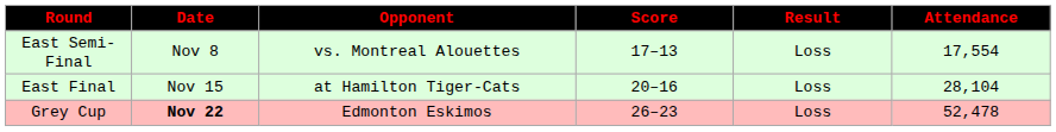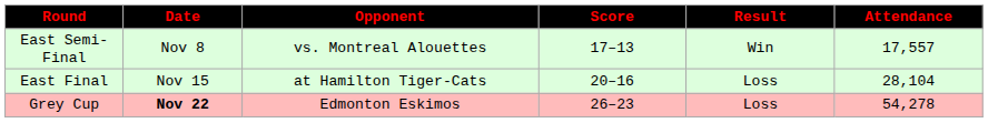 <table class="wikitable sortable sortable">
 <tr>
 <th style="background:#000000;color:#FF0000;" width="8%">Round</th>
 <th style="background:#000000;color:#FF0000;" width="8%">Date</th>
 <th style="background:#000000;color:#FF0000;" width="20%">Opponent</th>
 <th style="background:#000000;color:#FF0000;" width="10%">Score</th>
 <th style="background:#000000;color:#FF0000;" width="10%">Result</th>
 <th style="background:#000000;color:#FF0000;" width="10%">Attendance</th>
 </tr>
 <tr align="center" bgcolor="#ddffdd">
 <td>East Semi-Final</td>
 <td>Nov 8</td>
 <td>vs. Montreal Alouettes</td>
 <td>17–13</td>
-<td>Loss</td>
-<td>17,554</td>
+<td>Win</td>
+<td>17,557</td>
 </tr>
 <tr align="center" bgcolor="#ddffdd">
 <td>East Final</td>
 <td>Nov 15</td>
 <td>at Hamilton Tiger-Cats</td>
 <td>20–16</td>
 <td>Loss</td>
 <td>28,104</td>
 </tr>
 <tr align="center" bgcolor="#ffbbbb">
 <td>Grey Cup</td>
 <td><strong>Nov 22</strong></td>
 <td>Edmonton Eskimos</td>
 <td>26–23</td>
 <td>Loss</td>
-<td>52,478</td>
+<td>54,278</td>
 </tr>
 </table>
